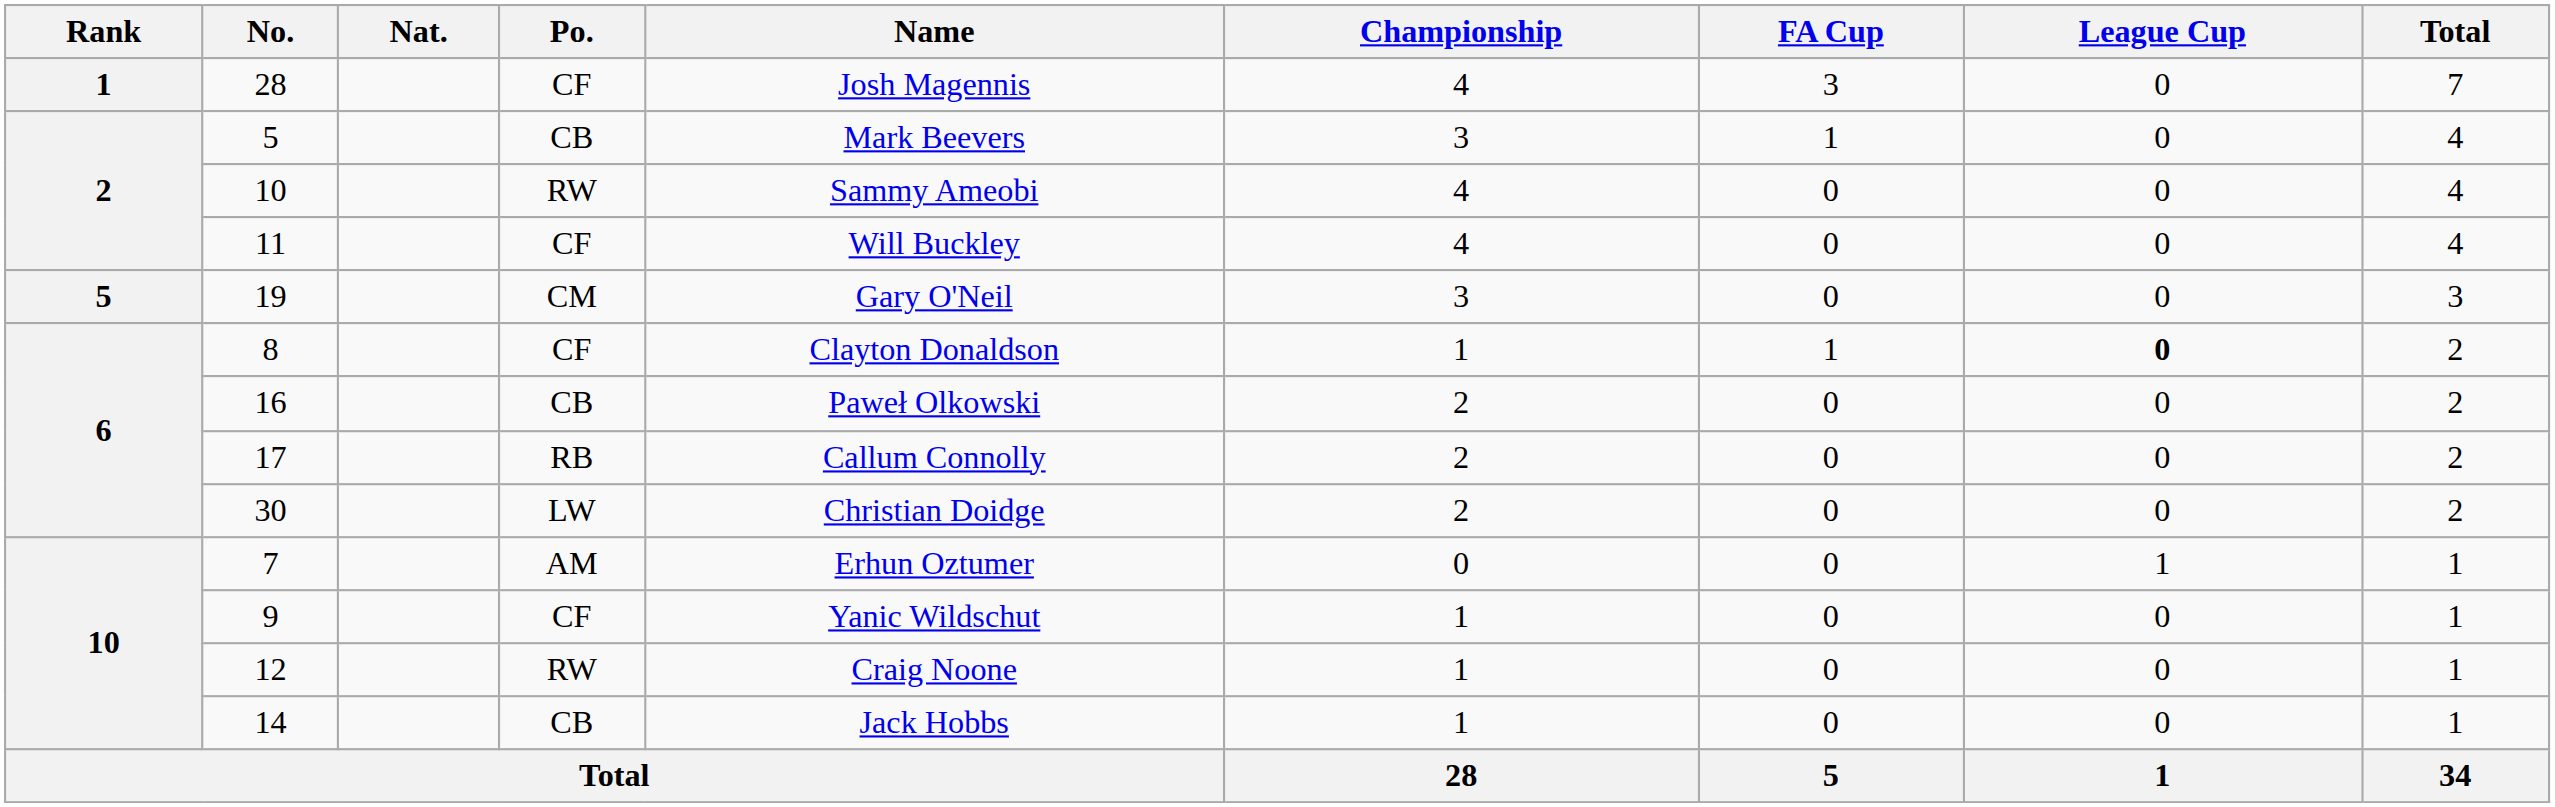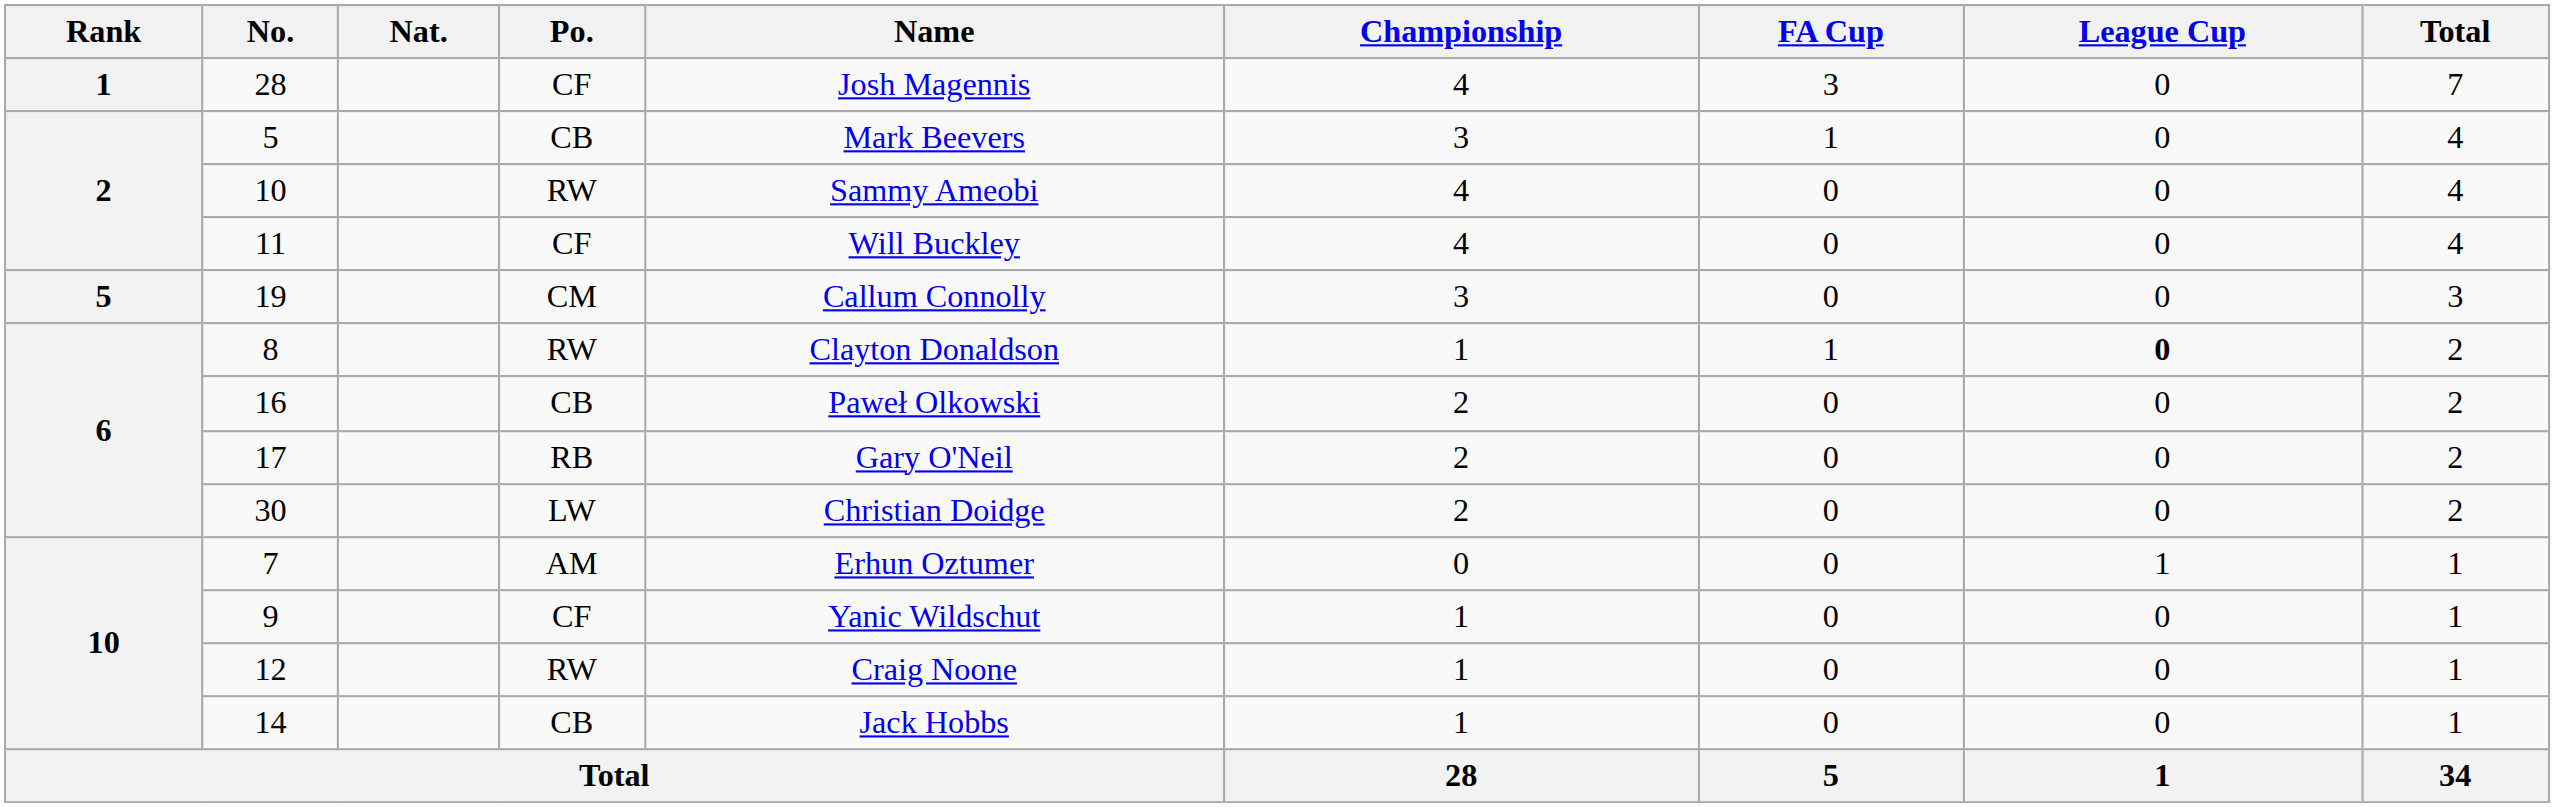 <table class="wikitable" style="text-align:center; font-size:95%; width:95%;">
 <tr>
 <th>Rank</th>
 <th>No.</th>
 <th>Nat.</th>
 <th>Po.</th>
 <th>Name</th>
 <th><a href='#'>Championship</a></th>
 <th><a href='#'>FA Cup</a></th>
 <th><a href='#'>League Cup</a></th>
 <th>Total</th>
 </tr>
 <tr>
 <th rowspan=1>1</th>
 <td>28</td>
 <td></td>
 <td>CF</td>
 <td><a href='#'>Josh Magennis</a></td>
 <td>4</td>
 <td>3</td>
 <td>0</td>
 <td>7</td>
 </tr>
 <tr>
 <th rowspan=3>2</th>
 <td>5</td>
 <td></td>
 <td>CB</td>
 <td><a href='#'>Mark Beevers</a></td>
 <td>3</td>
 <td>1</td>
 <td>0</td>
 <td>4</td>
 </tr>
 <tr>
 <td>10</td>
 <td></td>
 <td>RW</td>
 <td><a href='#'>Sammy Ameobi</a></td>
 <td>4</td>
 <td>0</td>
 <td>0</td>
 <td>4</td>
 </tr>
 <tr>
 <td>11</td>
 <td></td>
 <td>CF</td>
 <td><a href='#'>Will Buckley</a></td>
 <td>4</td>
 <td>0</td>
 <td>0</td>
 <td>4</td>
 </tr>
 <tr>
 <th rowspan=1>5</th>
 <td>19</td>
 <td></td>
 <td>CM</td>
-<td><a href='#'>Gary O'Neil</a></td>
+<td><a href='#'>Callum Connolly</a></td>
 <td>3</td>
 <td>0</td>
 <td>0</td>
 <td>3</td>
 </tr>
 <tr>
 <th rowspan=4>6</th>
 <td>8</td>
 <td></td>
-<td>CF</td>
+<td>RW</td>
 <td><a href='#'>Clayton Donaldson</a></td>
 <td>1</td>
 <td>1</td>
 <td><strong>0</strong></td>
 <td>2</td>
 </tr>
 <tr>
 <td>16</td>
 <td></td>
 <td>CB</td>
 <td><a href='#'>Paweł Olkowski</a></td>
 <td>2</td>
 <td>0</td>
 <td>0</td>
 <td>2</td>
 </tr>
 <tr>
 <td>17</td>
 <td></td>
 <td>RB</td>
-<td><a href='#'>Callum Connolly</a></td>
+<td><a href='#'>Gary O'Neil</a></td>
 <td>2</td>
 <td>0</td>
 <td>0</td>
 <td>2</td>
 </tr>
 <tr>
 <td>30</td>
 <td></td>
 <td>LW</td>
 <td><a href='#'>Christian Doidge</a></td>
 <td>2</td>
 <td>0</td>
 <td>0</td>
 <td>2</td>
 </tr>
 <tr>
 <th rowspan=4>10</th>
 <td>7</td>
 <td></td>
 <td>AM</td>
 <td><a href='#'>Erhun Oztumer</a></td>
 <td>0</td>
 <td>0</td>
 <td>1</td>
 <td>1</td>
 </tr>
 <tr>
 <td>9</td>
 <td></td>
 <td>CF</td>
 <td><a href='#'>Yanic Wildschut</a></td>
 <td>1</td>
 <td>0</td>
 <td>0</td>
 <td>1</td>
 </tr>
 <tr>
 <td>12</td>
 <td></td>
 <td>RW</td>
 <td><a href='#'>Craig Noone</a></td>
 <td>1</td>
 <td>0</td>
 <td>0</td>
 <td>1</td>
 </tr>
 <tr>
 <td>14</td>
 <td></td>
 <td>CB</td>
 <td><a href='#'>Jack Hobbs</a></td>
 <td>1</td>
 <td>0</td>
 <td>0</td>
 <td>1</td>
 </tr>
 <tr>
 <th colspan=5>Total</th>
 <th>28</th>
 <th>5</th>
 <th>1</th>
 <th>34</th>
 </tr>
 </table>
